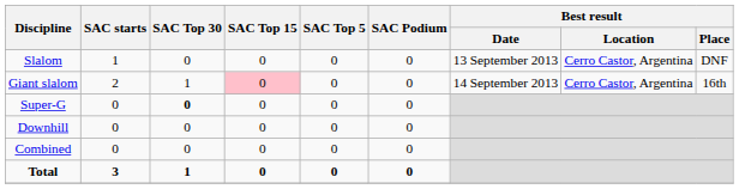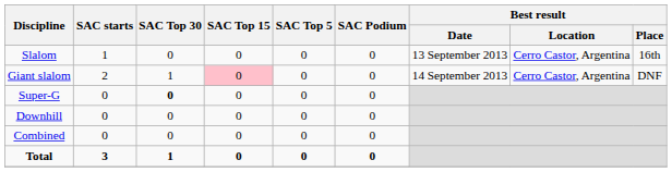 <table class="wikitable" style="text-align:center; font-size:95%;">
 <tr>
 <th rowspan=2>Discipline</th>
 <th rowspan=2>SAC starts</th>
 <th rowspan=2>SAC Top 30</th>
 <th rowspan=2>SAC Top 15</th>
 <th rowspan=2>SAC Top 5</th>
 <th rowspan=2>SAC Podium</th>
 <th colspan=3>Best result</th>
 </tr>
 <tr>
 <th>Date</th>
 <th>Location</th>
 <th>Place</th>
 </tr>
 <tr>
 <td align=center><a href='#'>Slalom</a></td>
 <td align=center>1</td>
 <td align=center>0</td>
 <td align=center>0</td>
 <td align=center>0</td>
 <td align=center>0</td>
 <td align=left>13 September 2013</td>
 <td align=left> <a href='#'>Cerro Castor</a>, Argentina</td>
-<td>DNF</td>
+<td>16th</td>
 </tr>
 <tr>
 <td align=center><a href='#'>Giant slalom</a></td>
 <td align=center>2</td>
 <td align=center>1</td>
 <td align=center style="background: pink;">0</td>
 <td align=center>0</td>
 <td align=center>0</td>
 <td align=left>14 September 2013</td>
 <td align=left> <a href='#'>Cerro Castor</a>, Argentina</td>
-<td>16th</td>
+<td>DNF</td>
 </tr>
 <tr>
 <td align=center><a href='#'>Super-G</a></td>
 <td align=center>0</td>
 <td align=center><strong>0</strong></td>
 <td align=center>0</td>
 <td align=center>0</td>
 <td align=center>0</td>
 <td colspan=3 bgcolor=#DCDCDC></td>
 </tr>
 <tr>
 <td align=center><a href='#'>Downhill</a></td>
 <td align=center>0</td>
 <td align=center>0</td>
 <td align=center>0</td>
 <td align=center>0</td>
 <td align=center>0</td>
 <td colspan=3 bgcolor=#DCDCDC></td>
 </tr>
 <tr>
 <td align=center><a href='#'>Combined</a></td>
 <td align=center>0</td>
 <td align=center>0</td>
 <td align=center>0</td>
 <td align=center>0</td>
 <td align=center>0</td>
 <td colspan=3 bgcolor=#DCDCDC></td>
 </tr>
 <tr>
 <td align=center><strong>Total</strong></td>
 <td align=center><strong>3</strong></td>
 <td align=center><strong>1</strong></td>
 <td align=center><strong>0</strong></td>
 <td align=center><strong>0</strong></td>
 <td align=center><strong>0</strong></td>
 <td colspan=3 bgcolor=#DCDCDC></td>
 </tr>
 <tr>
 </tr>
 </table>
